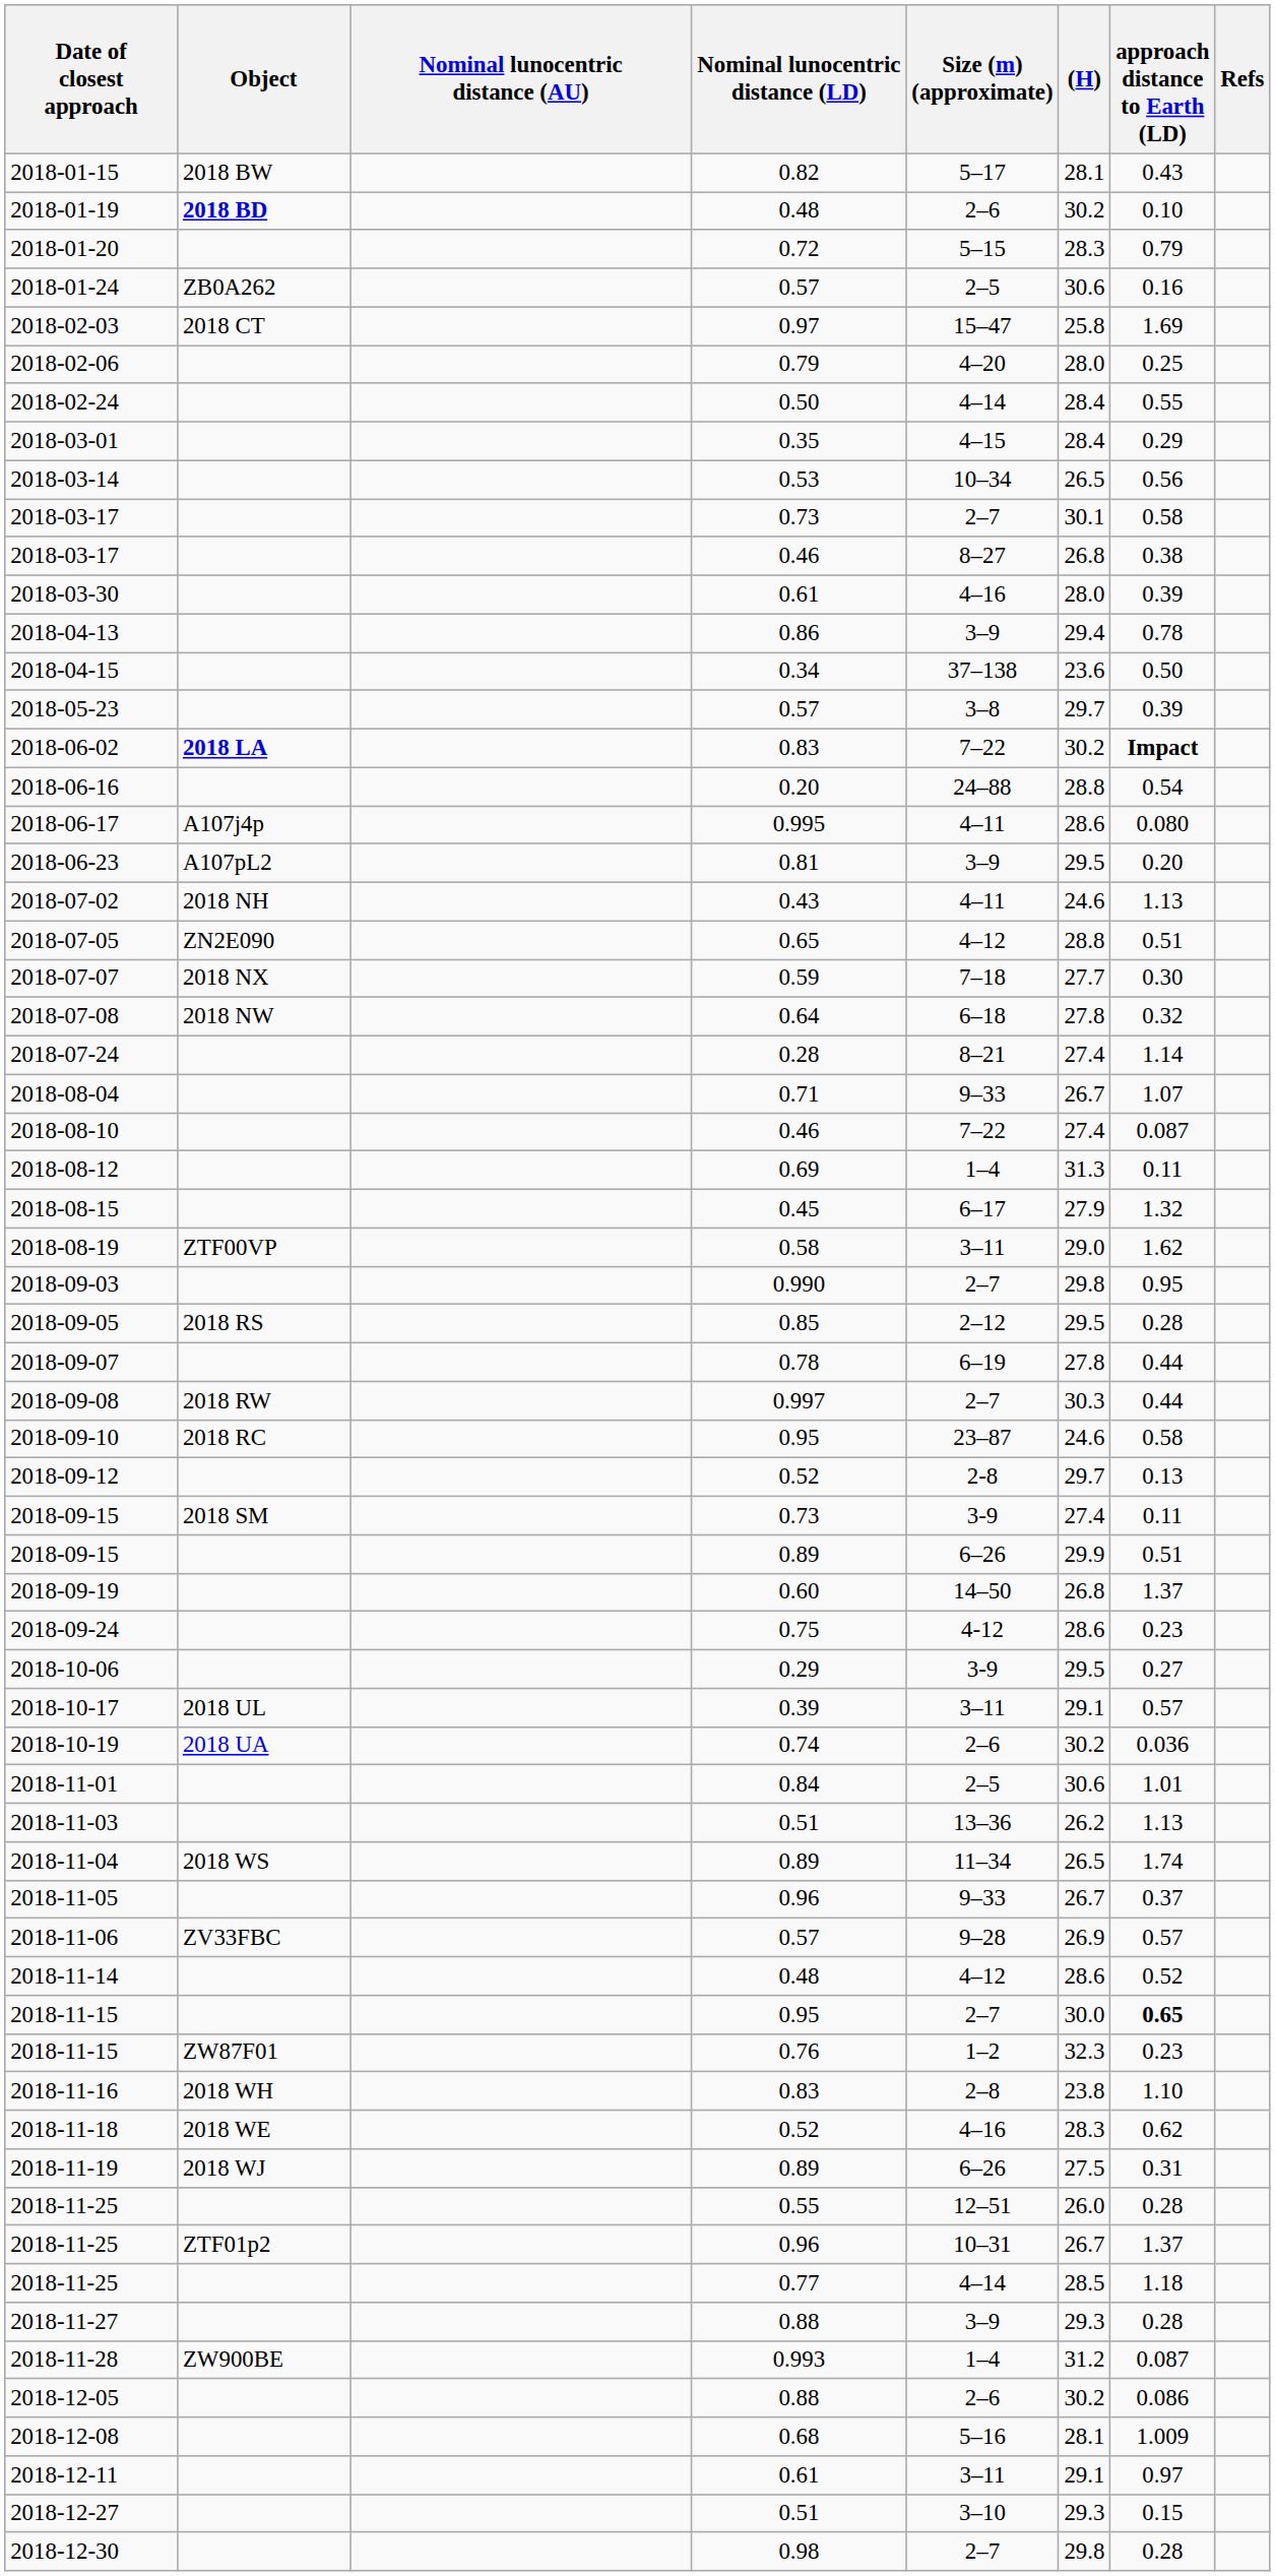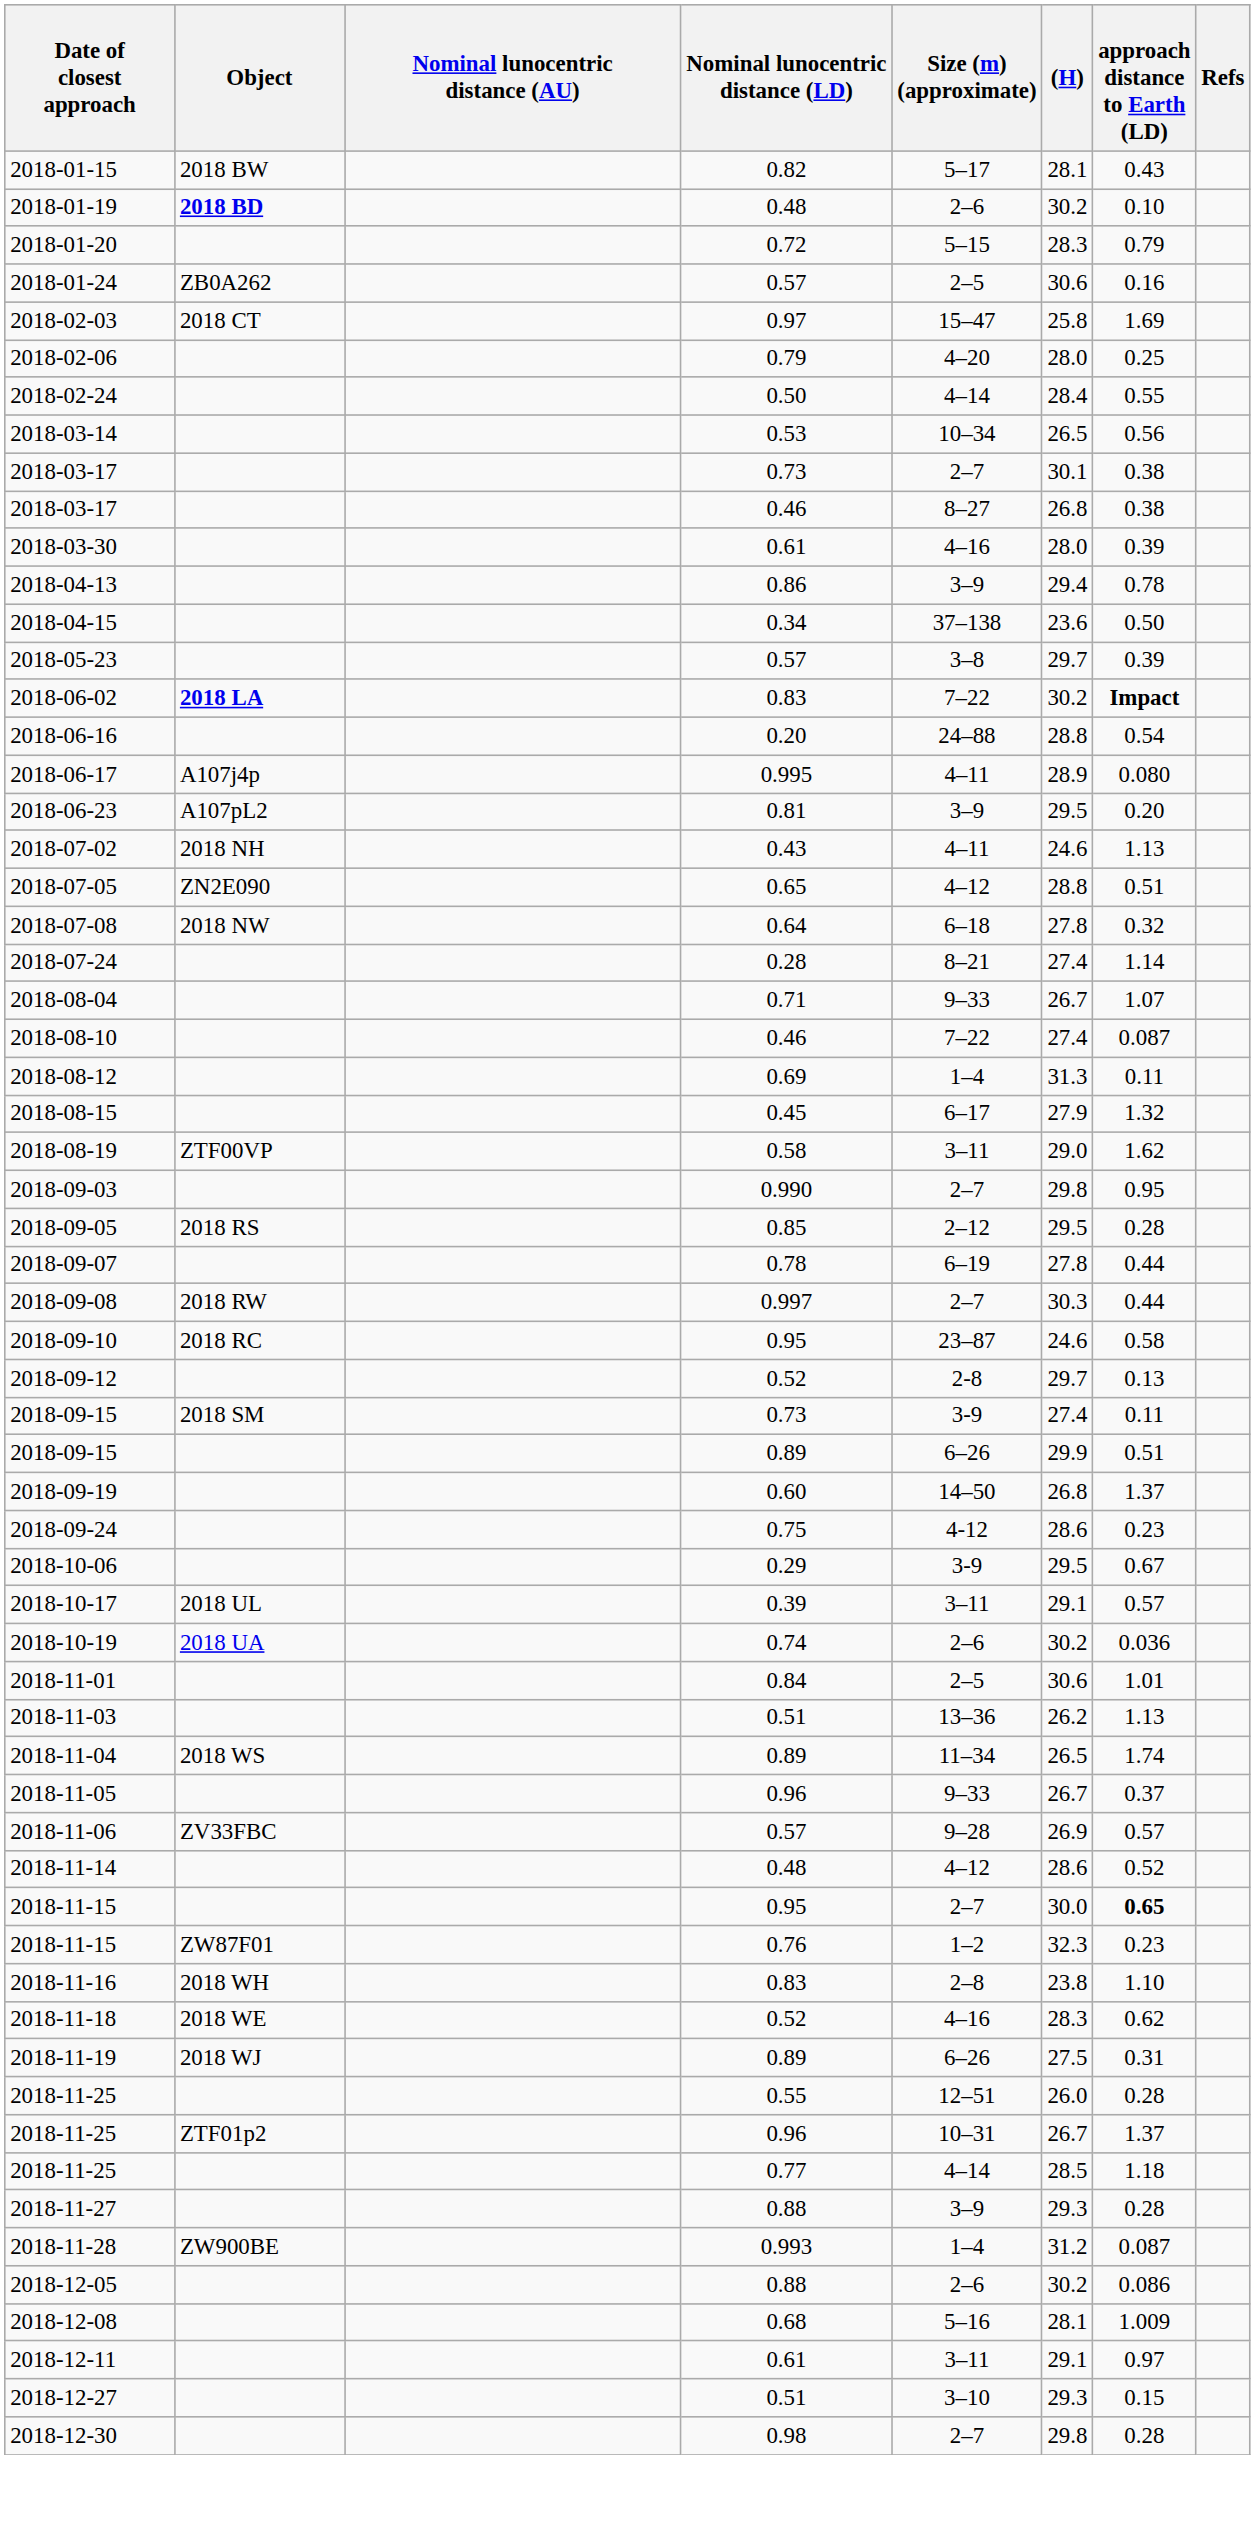 <table class="wikitable sortable" style="font-size: 0.9em;">
 <tr>
 <th width=100>Date of<br>closest<br>approach</th>
 <th width=100>Object</th>
 <th width=205><a href='#'>Nominal</a> lunocentric<br>distance (<a href='#'>AU</a>)</th>
 <th>Nominal lunocentric<br>distance (<a href='#'>LD</a>)</th>
 <th data-sort-type="number">Size (<a href='#'>m</a>)<br>(approximate)</th>
 <th>(<a href='#'>H</a>)</th>
 <th><br>approach<br>distance<br>to <a href='#'>Earth</a><br> (LD)</th>
 <th>Refs</th>
 </tr>
 <tr>
 <td>2018-01-15</td>
 <td>2018 BW</td>
 <td align="center"></td>
 <td align="center">0.82</td>
 <td align="center">5–17</td>
 <td align="center">28.1</td>
 <td align="center">0.43</td>
 <td></td>
 </tr>
 <tr>
 <td>2018-01-19</td>
 <td><strong><a href='#'>2018 BD</a></strong></td>
 <td align="center"></td>
 <td align="center">0.48</td>
 <td align="center">2–6</td>
 <td align="center">30.2</td>
 <td align="center">0.10</td>
 <td></td>
 </tr>
 <tr>
 <td>2018-01-20</td>
 <td></td>
 <td align="center"></td>
 <td align="center">0.72</td>
 <td align="center">5–15</td>
 <td align="center">28.3</td>
 <td align="center">0.79</td>
 <td></td>
 </tr>
 <tr>
 <td>2018-01-24</td>
 <td>ZB0A262</td>
 <td align="center"></td>
 <td align="center">0.57</td>
 <td align="center">2–5</td>
 <td align="center">30.6</td>
 <td align="center">0.16</td>
 <td></td>
 </tr>
 <tr>
 <td>2018-02-03</td>
 <td>2018 CT</td>
 <td align="center"></td>
 <td align="center">0.97</td>
 <td align="center">15–47</td>
 <td align="center">25.8</td>
 <td align="center">1.69</td>
 <td></td>
 </tr>
 <tr>
 <td>2018-02-06</td>
 <td><strong></strong></td>
 <td align="center"></td>
 <td align="center">0.79</td>
 <td align="center">4–20</td>
 <td align="center">28.0</td>
 <td align="center">0.25</td>
 <td></td>
 </tr>
 <tr>
 <td>2018-02-24</td>
 <td></td>
 <td></td>
 <td align=center>0.50</td>
 <td align=center>4–14</td>
 <td align=center>28.4</td>
 <td align=center>0.55</td>
 <td></td>
 </tr>
 <tr>
-<td>2018-03-01</td>
-<td><strong></strong></td>
-<td></td>
-<td align=center>0.35</td>
-<td align=center>4–15</td>
-<td align=center>28.4</td>
-<td align=center>0.29</td>
-<td></td>
-</tr>
-<tr>
 <td>2018-03-14</td>
 <td></td>
 <td></td>
 <td align=center>0.53</td>
 <td align=center>10–34</td>
 <td align=center>26.5</td>
 <td align=center>0.56</td>
 <td></td>
 </tr>
 <tr>
 <td>2018-03-17</td>
 <td></td>
 <td></td>
 <td align=center>0.73</td>
 <td align=center>2–7</td>
 <td align=center>30.1</td>
-<td align=center>0.58</td>
+<td align=center>0.38</td>
 <td></td>
 </tr>
 <tr>
 <td>2018-03-17</td>
 <td></td>
 <td></td>
 <td align=center>0.46</td>
 <td align=center>8–27</td>
 <td align=center>26.8</td>
 <td align=center>0.38</td>
 <td></td>
 </tr>
 <tr>
 <td>2018-03-30</td>
 <td></td>
 <td></td>
 <td align=center>0.61</td>
 <td align=center>4–16</td>
 <td align=center>28.0</td>
 <td align=center>0.39</td>
 <td></td>
 </tr>
 <tr>
 <td>2018-04-13</td>
 <td></td>
 <td></td>
 <td align=center>0.86</td>
 <td align=center>3–9</td>
 <td align=center>29.4</td>
 <td align=center>0.78</td>
 <td></td>
 </tr>
 <tr>
 <td>2018-04-15</td>
 <td><strong></strong></td>
 <td></td>
 <td align=center>0.34</td>
 <td align=center>37–138</td>
 <td align=center>23.6</td>
 <td align=center>0.50</td>
 <td></td>
 </tr>
 <tr>
 <td>2018-05-23</td>
 <td></td>
 <td></td>
 <td align=center>0.57</td>
 <td align=center>3–8</td>
 <td align=center>29.7</td>
 <td align=center>0.39</td>
 <td></td>
 </tr>
 <tr>
 <td>2018-06-02</td>
 <td><strong><a href='#'>2018 LA</a></strong></td>
 <td></td>
 <td align=center>0.83</td>
 <td align=center>7–22</td>
 <td align=center>30.2</td>
 <td align=center><strong>Impact</strong></td>
 <td></td>
 </tr>
 <tr>
 <td>2018-06-16</td>
 <td></td>
 <td></td>
 <td align=center>0.20</td>
 <td align=center>24–88</td>
 <td align=center>28.8</td>
 <td align=center>0.54</td>
 <td></td>
 </tr>
 <tr>
 <td>2018-06-17</td>
 <td>A107j4p</td>
 <td></td>
 <td align=center>0.995</td>
 <td align=center>4–11</td>
-<td align=center>28.6</td>
+<td align=center>28.9</td>
 <td align=center>0.080</td>
 <td></td>
 </tr>
 <tr>
 <td>2018-06-23</td>
 <td>A107pL2</td>
 <td></td>
 <td align=center>0.81</td>
 <td align=center>3–9</td>
 <td align=center>29.5</td>
 <td align=center>0.20</td>
 <td></td>
 </tr>
 <tr>
 <td>2018-07-02</td>
 <td>2018 NH</td>
 <td></td>
 <td align=center>0.43</td>
 <td align=center>4–11</td>
 <td align=center>24.6</td>
 <td align=center>1.13</td>
 <td></td>
 </tr>
 <tr>
 <td>2018-07-05</td>
 <td>ZN2E090</td>
 <td></td>
 <td align=center>0.65</td>
 <td align=center>4–12</td>
 <td align=center>28.8</td>
 <td align=center>0.51</td>
-<td></td>
-</tr>
-<tr>
-<td>2018-07-07</td>
-<td>2018 NX</td>
-<td></td>
-<td align=center>0.59</td>
-<td align=center>7–18</td>
-<td align=center>27.7</td>
-<td align=center>0.30</td>
 <td></td>
 </tr>
 <tr>
 <td>2018-07-08</td>
 <td>2018 NW</td>
 <td></td>
 <td align=center>0.64</td>
 <td align=center>6–18</td>
 <td align=center>27.8</td>
 <td align=center>0.32</td>
 <td></td>
 </tr>
 <tr>
 <td>2018-07-24</td>
 <td></td>
 <td></td>
 <td align=center>0.28</td>
 <td align=center>8–21</td>
 <td align=center>27.4</td>
 <td align=center>1.14</td>
 <td></td>
 </tr>
 <tr>
 <td>2018-08-04</td>
 <td></td>
 <td></td>
 <td align=center>0.71</td>
 <td align=center>9–33</td>
 <td align=center>26.7</td>
 <td align=center>1.07</td>
 <td></td>
 </tr>
 <tr>
 <td>2018-08-10</td>
 <td><strong></strong></td>
 <td></td>
 <td align=center>0.46</td>
 <td align=center>7–22</td>
 <td align=center>27.4</td>
 <td align=center>0.087</td>
 <td></td>
 </tr>
 <tr>
 <td>2018-08-12</td>
 <td></td>
 <td></td>
 <td align=center>0.69</td>
 <td align=center>1–4</td>
 <td align=center>31.3</td>
 <td align=center>0.11</td>
 <td></td>
 </tr>
 <tr>
 <td>2018-08-15</td>
 <td></td>
 <td></td>
 <td align=center>0.45</td>
 <td align=center>6–17</td>
 <td align=center>27.9</td>
 <td align=center>1.32</td>
 <td></td>
 </tr>
 <tr>
 <td>2018-08-19</td>
 <td>ZTF00VP</td>
 <td></td>
 <td align=center>0.58</td>
 <td align=center>3–11</td>
 <td align=center>29.0</td>
 <td align=center>1.62</td>
 <td></td>
 </tr>
 <tr>
 <td>2018-09-03</td>
 <td></td>
 <td></td>
 <td align=center>0.990</td>
 <td align=center>2–7</td>
 <td align=center>29.8</td>
 <td align=center>0.95</td>
 <td></td>
 </tr>
 <tr>
 <td>2018-09-05</td>
 <td>2018 RS</td>
 <td></td>
 <td align=center>0.85</td>
 <td align=center>2–12</td>
 <td align=center>29.5</td>
 <td align=center>0.28</td>
 <td></td>
 </tr>
 <tr>
 <td>2018-09-07</td>
 <td></td>
 <td></td>
 <td align=center>0.78</td>
 <td align=center>6–19</td>
 <td align=center>27.8</td>
 <td align=center>0.44</td>
 <td></td>
 </tr>
 <tr>
 <td>2018-09-08</td>
 <td>2018 RW</td>
 <td></td>
 <td align=center>0.997</td>
 <td align=center>2–7</td>
 <td align=center>30.3</td>
 <td align=center>0.44</td>
 <td></td>
 </tr>
 <tr>
 <td>2018-09-10</td>
 <td>2018 RC</td>
 <td></td>
 <td align=center>0.95</td>
 <td align=center>23–87</td>
 <td align=center>24.6</td>
 <td align=center>0.58</td>
 <td></td>
 </tr>
 <tr>
 <td>2018-09-12</td>
 <td></td>
 <td></td>
 <td align=center>0.52</td>
 <td align=center>2-8</td>
 <td align=center>29.7</td>
 <td align=center>0.13</td>
 <td></td>
 </tr>
 <tr>
 <td>2018-09-15</td>
 <td>2018 SM</td>
 <td></td>
 <td align=center>0.73</td>
 <td align=center>3-9</td>
 <td align=center>27.4</td>
 <td align=center>0.11</td>
 <td></td>
 </tr>
 <tr>
 <td>2018-09-15</td>
 <td></td>
 <td></td>
 <td align=center>0.89</td>
 <td align=center>6–26</td>
 <td align=center>29.9</td>
 <td align=center>0.51</td>
 <td></td>
 </tr>
 <tr>
 <td>2018-09-19</td>
 <td></td>
 <td></td>
 <td align=center>0.60</td>
 <td align=center>14–50</td>
 <td align=center>26.8</td>
 <td align=center>1.37</td>
 <td></td>
 </tr>
 <tr>
 <td>2018-09-24</td>
 <td></td>
 <td></td>
 <td align=center>0.75</td>
 <td align=center>4-12</td>
 <td align=center>28.6</td>
 <td align=center>0.23</td>
 <td></td>
 </tr>
 <tr>
 <td>2018-10-06</td>
 <td></td>
 <td></td>
 <td align=center>0.29</td>
 <td align=center>3-9</td>
 <td align=center>29.5</td>
-<td align=center>0.27</td>
+<td align=center>0.67</td>
 <td></td>
 </tr>
 <tr>
 <td>2018-10-17</td>
 <td>2018 UL</td>
 <td></td>
 <td align=center>0.39</td>
 <td align=center>3–11</td>
 <td align=center>29.1</td>
 <td align=center>0.57</td>
 <td></td>
 </tr>
 <tr>
 <td>2018-10-19</td>
 <td><a href='#'>2018 UA</a></td>
 <td></td>
 <td align=center>0.74</td>
 <td align=center>2–6</td>
 <td align=center>30.2</td>
 <td align=center>0.036</td>
 <td></td>
 </tr>
 <tr>
 <td>2018-11-01</td>
 <td></td>
 <td></td>
 <td align=center>0.84</td>
 <td align=center>2–5</td>
 <td align=center>30.6</td>
 <td align=center>1.01</td>
 <td></td>
 </tr>
 <tr>
 <td>2018-11-03</td>
 <td></td>
 <td></td>
 <td align=center>0.51</td>
 <td align=center>13–36</td>
 <td align=center>26.2</td>
 <td align=center>1.13</td>
 <td></td>
 </tr>
 <tr>
 <td>2018-11-04</td>
 <td>2018 WS</td>
 <td></td>
 <td align=center>0.89</td>
 <td align=center>11–34</td>
 <td align=center>26.5</td>
 <td align=center>1.74</td>
 <td></td>
 </tr>
 <tr>
 <td>2018-11-05</td>
 <td></td>
 <td></td>
 <td align=center>0.96</td>
 <td align=center>9–33</td>
 <td align=center>26.7</td>
 <td align=center>0.37</td>
 <td></td>
 </tr>
 <tr>
 <td>2018-11-06</td>
 <td>ZV33FBC</td>
 <td></td>
 <td align=center>0.57</td>
 <td align=center>9–28</td>
 <td align=center>26.9</td>
 <td align=center>0.57</td>
 <td></td>
 </tr>
 <tr>
 <td>2018-11-14</td>
 <td></td>
 <td></td>
 <td align=center>0.48</td>
 <td align=center>4–12</td>
 <td align=center>28.6</td>
 <td align=center>0.52</td>
 <td></td>
 </tr>
 <tr>
 <td>2018-11-15</td>
 <td></td>
 <td></td>
 <td align=center>0.95</td>
 <td align=center>2–7</td>
 <td align=center>30.0</td>
 <td align=center><strong>0.65</strong></td>
 <td></td>
 </tr>
 <tr>
 <td>2018-11-15</td>
 <td>ZW87F01</td>
 <td></td>
 <td align=center>0.76</td>
 <td align=center>1–2</td>
 <td align=center>32.3</td>
 <td align=center>0.23</td>
 <td></td>
 </tr>
 <tr>
 <td>2018-11-16</td>
 <td>2018 WH</td>
 <td></td>
 <td align=center>0.83</td>
 <td align=center>2–8</td>
 <td align=center>23.8</td>
 <td align=center>1.10</td>
 <td></td>
 </tr>
 <tr>
 <td>2018-11-18</td>
 <td>2018 WE</td>
 <td></td>
 <td align=center>0.52</td>
 <td align=center>4–16</td>
 <td align=center>28.3</td>
 <td align=center>0.62</td>
 <td></td>
 </tr>
 <tr>
 <td>2018-11-19</td>
 <td>2018 WJ</td>
 <td></td>
 <td align=center>0.89</td>
 <td align=center>6–26</td>
 <td align=center>27.5</td>
 <td align=center>0.31</td>
 <td></td>
 </tr>
 <tr>
 <td>2018-11-25</td>
 <td></td>
 <td></td>
 <td align=center>0.55</td>
 <td align=center>12–51</td>
 <td align=center>26.0</td>
 <td align=center>0.28</td>
 <td></td>
 </tr>
 <tr>
 <td>2018-11-25</td>
 <td>ZTF01p2</td>
 <td></td>
 <td align=center>0.96</td>
 <td align=center>10–31</td>
 <td align=center>26.7</td>
 <td align=center>1.37</td>
 <td></td>
 </tr>
 <tr>
 <td>2018-11-25</td>
 <td></td>
 <td></td>
 <td align=center>0.77</td>
 <td align=center>4–14</td>
 <td align=center>28.5</td>
 <td align=center>1.18</td>
 <td></td>
 </tr>
 <tr>
 <td>2018-11-27</td>
 <td></td>
 <td></td>
 <td align=center>0.88</td>
 <td align=center>3–9</td>
 <td align=center>29.3</td>
 <td align=center>0.28</td>
 <td></td>
 </tr>
 <tr>
 <td>2018-11-28</td>
 <td>ZW900BE</td>
 <td></td>
 <td align=center>0.993</td>
 <td align=center>1–4</td>
 <td align=center>31.2</td>
 <td align=center>0.087</td>
 <td></td>
 </tr>
 <tr>
 <td>2018-12-05</td>
 <td></td>
 <td></td>
 <td align=center>0.88</td>
 <td align=center>2–6</td>
 <td align=center>30.2</td>
 <td align=center>0.086</td>
 <td></td>
 </tr>
 <tr>
 <td>2018-12-08</td>
 <td></td>
 <td></td>
 <td align=center>0.68</td>
 <td align=center>5–16</td>
 <td align=center>28.1</td>
 <td align=center>1.009</td>
 <td></td>
 </tr>
 <tr>
 <td>2018-12-11</td>
 <td></td>
 <td></td>
 <td align=center>0.61</td>
 <td align=center>3–11</td>
 <td align=center>29.1</td>
 <td align=center>0.97</td>
 <td></td>
 </tr>
 <tr>
 <td>2018-12-27</td>
 <td></td>
 <td></td>
 <td align=center>0.51</td>
 <td align=center>3–10</td>
 <td align=center>29.3</td>
 <td align=center>0.15</td>
 <td></td>
 </tr>
 <tr>
 <td>2018-12-30</td>
 <td></td>
 <td></td>
 <td align=center>0.98</td>
 <td align=center>2–7</td>
 <td align=center>29.8</td>
 <td align=center>0.28</td>
 <td></td>
 </tr>
 </table>
